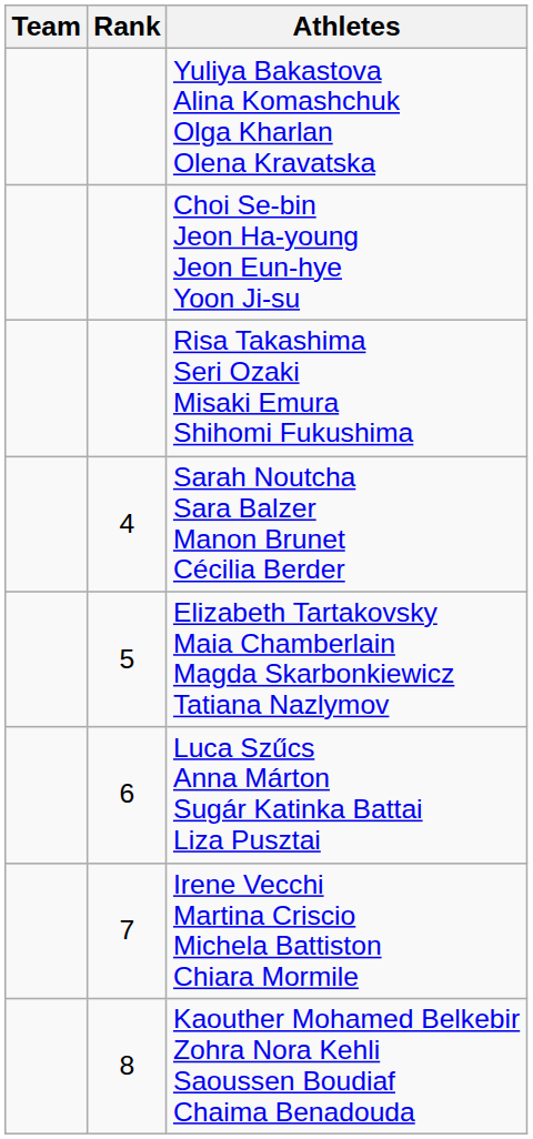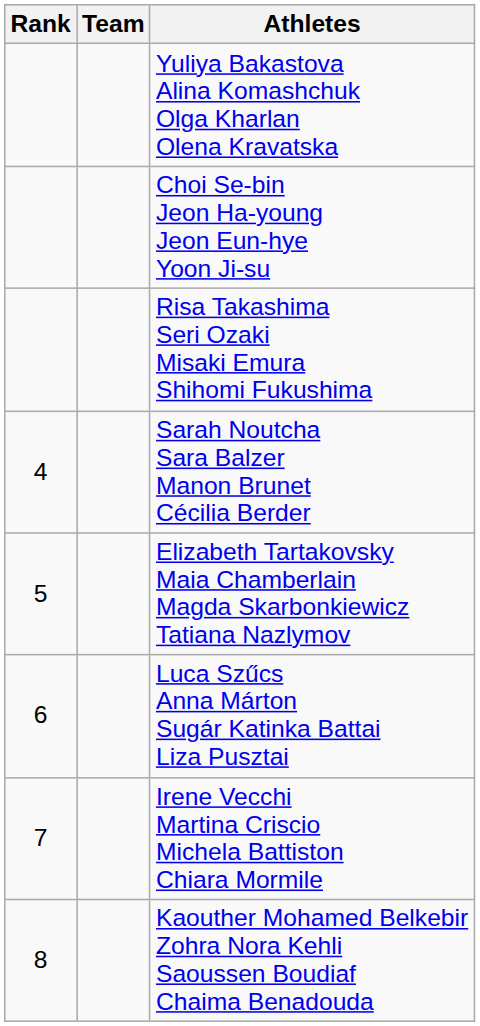 <table class="wikitable sortable" style="text-align:center">
 <tr>
+<th>Rank</th>
 <th>Team</th>
-<th>Rank</th>
 <th class="unsortable">Athletes</th>
 </tr>
 <tr>
+<td></td>
 <td align="left"></td>
-<td></td>
 <td align="left"><a href='#'>Yuliya Bakastova</a><br><a href='#'>Alina Komashchuk</a><br><a href='#'>Olga Kharlan</a><br><a href='#'>Olena Kravatska</a></td>
 </tr>
 <tr>
+<td></td>
 <td align="left"></td>
-<td></td>
 <td align="left"><a href='#'>Choi Se-bin</a><br><a href='#'>Jeon Ha-young</a><br><a href='#'>Jeon Eun-hye</a><br><a href='#'>Yoon Ji-su</a></td>
 </tr>
 <tr>
+<td></td>
 <td align="left"></td>
-<td></td>
 <td align="left"><a href='#'>Risa Takashima</a><br><a href='#'>Seri Ozaki</a><br><a href='#'>Misaki Emura</a><br><a href='#'>Shihomi Fukushima</a></td>
 </tr>
 <tr>
+<td>4</td>
 <td align="left"></td>
-<td>4</td>
 <td align="left"><a href='#'>Sarah Noutcha</a><br><a href='#'>Sara Balzer</a><br><a href='#'>Manon Brunet</a><br><a href='#'>Cécilia Berder</a></td>
 </tr>
 <tr>
+<td>5</td>
 <td align="left"></td>
-<td>5</td>
 <td align="left"><a href='#'>Elizabeth Tartakovsky</a><br><a href='#'>Maia Chamberlain</a><br><a href='#'>Magda Skarbonkiewicz</a><br><a href='#'>Tatiana Nazlymov</a></td>
 </tr>
 <tr>
+<td>6</td>
 <td align="left"></td>
-<td>6</td>
 <td align="left"><a href='#'>Luca Szűcs</a><br><a href='#'>Anna Márton</a><br><a href='#'>Sugár Katinka Battai</a><br><a href='#'>Liza Pusztai</a></td>
 </tr>
 <tr>
+<td>7</td>
 <td align="left"></td>
-<td>7</td>
 <td align="left"><a href='#'>Irene Vecchi</a><br><a href='#'>Martina Criscio</a><br><a href='#'>Michela Battiston</a><br><a href='#'>Chiara Mormile</a></td>
 </tr>
 <tr>
+<td>8</td>
 <td align="left"></td>
-<td>8</td>
 <td align="left"><a href='#'>Kaouther Mohamed Belkebir</a><br><a href='#'>Zohra Nora Kehli</a><br><a href='#'>Saoussen Boudiaf</a><br><a href='#'>Chaima Benadouda</a></td>
 </tr>
 </table>
